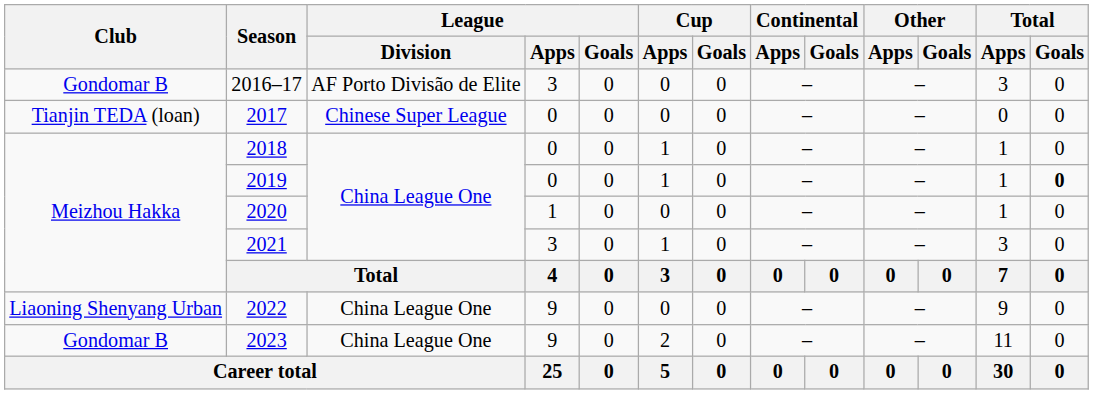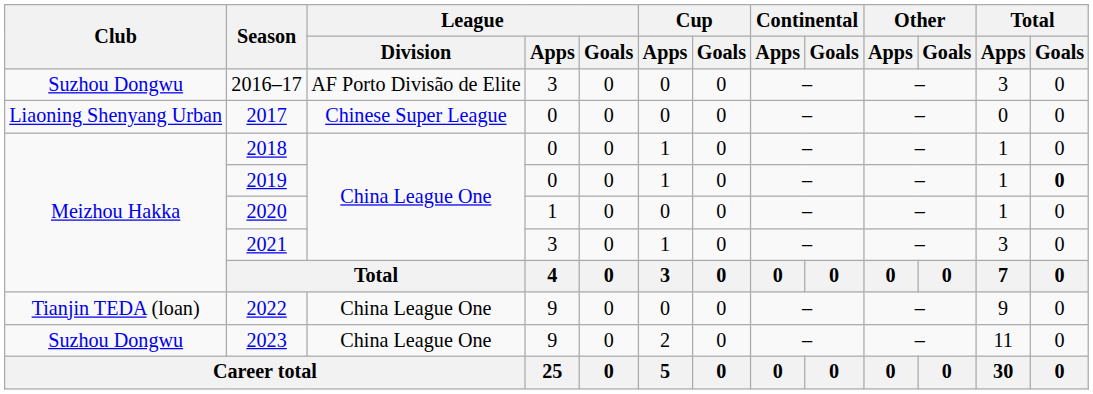 <table class="wikitable" style="text-align: center">
 <tr>
 <th rowspan="2">Club</th>
 <th rowspan="2">Season</th>
 <th colspan="3">League</th>
 <th colspan="2">Cup</th>
 <th colspan="2">Continental</th>
 <th colspan="2">Other</th>
 <th colspan="2">Total</th>
 </tr>
 <tr>
 <th>Division</th>
 <th>Apps</th>
 <th>Goals</th>
 <th>Apps</th>
 <th>Goals</th>
 <th>Apps</th>
 <th>Goals</th>
 <th>Apps</th>
 <th>Goals</th>
 <th>Apps</th>
 <th>Goals</th>
 </tr>
 <tr>
-<td><a href='#'>Gondomar B</a></td>
+<td><a href='#'>Suzhou Dongwu</a></td>
 <td>2016–17</td>
 <td>AF Porto Divisão de Elite</td>
 <td>3</td>
 <td>0</td>
 <td>0</td>
 <td>0</td>
 <td colspan="2">–</td>
 <td colspan="2">–</td>
 <td>3</td>
 <td>0</td>
 </tr>
 <tr>
-<td><a href='#'>Tianjin TEDA</a> (loan)</td>
+<td><a href='#'>Liaoning Shenyang Urban</a></td>
 <td><a href='#'>2017</a></td>
 <td><a href='#'>Chinese Super League</a></td>
 <td>0</td>
 <td>0</td>
 <td>0</td>
 <td>0</td>
 <td colspan="2">–</td>
 <td colspan="2">–</td>
 <td>0</td>
 <td>0</td>
 </tr>
 <tr>
 <td rowspan="5"><a href='#'>Meizhou Hakka</a></td>
 <td><a href='#'>2018</a></td>
 <td rowspan="4"><a href='#'>China League One</a></td>
 <td>0</td>
 <td>0</td>
 <td>1</td>
 <td>0</td>
 <td colspan="2">–</td>
 <td colspan="2">–</td>
 <td>1</td>
 <td>0</td>
 </tr>
 <tr>
 <td><a href='#'>2019</a></td>
 <td>0</td>
 <td>0</td>
 <td>1</td>
 <td>0</td>
 <td colspan="2">–</td>
 <td colspan="2">–</td>
 <td>1</td>
 <td><strong>0</strong></td>
 </tr>
 <tr>
 <td><a href='#'>2020</a></td>
 <td>1</td>
 <td>0</td>
 <td>0</td>
 <td>0</td>
 <td colspan="2">–</td>
 <td colspan="2">–</td>
 <td>1</td>
 <td>0</td>
 </tr>
 <tr>
 <td><a href='#'>2021</a></td>
 <td>3</td>
 <td>0</td>
 <td>1</td>
 <td>0</td>
 <td colspan="2">–</td>
 <td colspan="2">–</td>
 <td>3</td>
 <td>0</td>
 </tr>
 <tr>
 <th colspan=2>Total</th>
 <th>4</th>
 <th>0</th>
 <th>3</th>
 <th>0</th>
 <th>0</th>
 <th>0</th>
 <th>0</th>
 <th>0</th>
 <th>7</th>
 <th>0</th>
 </tr>
 <tr>
-<td><a href='#'>Liaoning Shenyang Urban</a></td>
+<td><a href='#'>Tianjin TEDA</a> (loan)</td>
 <td><a href='#'>2022</a></td>
 <td>China League One</td>
 <td>9</td>
 <td>0</td>
 <td>0</td>
 <td>0</td>
 <td colspan="2">–</td>
 <td colspan="2">–</td>
 <td>9</td>
 <td>0</td>
 </tr>
 <tr>
-<td><a href='#'>Gondomar B</a></td>
+<td><a href='#'>Suzhou Dongwu</a></td>
 <td><a href='#'>2023</a></td>
 <td>China League One</td>
 <td>9</td>
 <td>0</td>
 <td>2</td>
 <td>0</td>
 <td colspan="2">–</td>
 <td colspan="2">–</td>
 <td>11</td>
 <td>0</td>
 </tr>
 <tr>
 <th colspan=3>Career total</th>
 <th>25</th>
 <th>0</th>
 <th>5</th>
 <th>0</th>
 <th>0</th>
 <th>0</th>
 <th>0</th>
 <th>0</th>
 <th>30</th>
 <th>0</th>
 </tr>
 </table>
